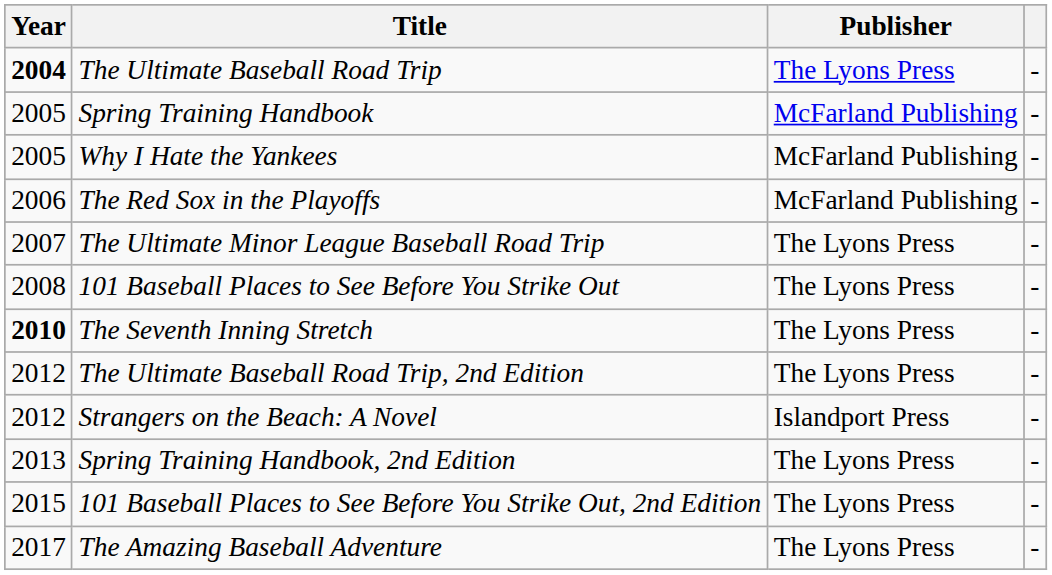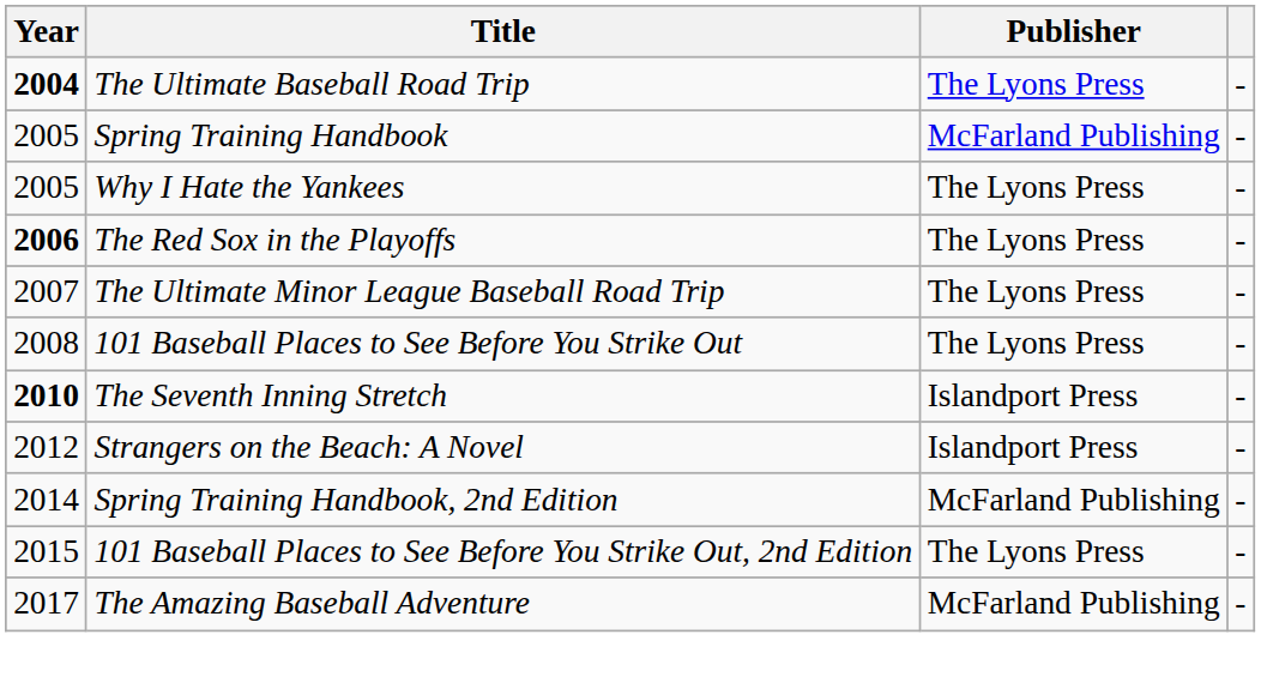 <table class="wikitable sortable">
 <tr>
 <th>Year</th>
 <th>Title</th>
 <th>Publisher</th>
 <th></th>
 </tr>
 <tr>
 <td><strong>2004</strong></td>
 <td><em>The Ultimate Baseball Road Trip</em></td>
 <td><a href='#'>The Lyons Press</a></td>
 <td>-</td>
 </tr>
 <tr>
 <td>2005</td>
 <td><em>Spring Training Handbook</em></td>
 <td><a href='#'>McFarland Publishing</a></td>
 <td>-</td>
 </tr>
 <tr>
 <td>2005</td>
 <td><em>Why I Hate the Yankees</em></td>
-<td>McFarland Publishing</td>
+<td>The Lyons Press</td>
 <td>-</td>
 </tr>
 <tr>
-<td>2006</td>
+<td><strong>2006</strong></td>
 <td><em>The Red Sox in the Playoffs</em></td>
-<td>McFarland Publishing</td>
+<td>The Lyons Press</td>
 <td>-</td>
 </tr>
 <tr>
 <td>2007</td>
 <td><em>The Ultimate Minor League Baseball Road Trip</em></td>
 <td>The Lyons Press</td>
 <td>-</td>
 </tr>
 <tr>
 <td>2008</td>
 <td><em>101 Baseball Places to See Before You Strike Out</em></td>
 <td>The Lyons Press</td>
 <td>-</td>
 </tr>
 <tr>
 <td><strong>2010</strong></td>
 <td><em>The Seventh Inning Stretch</em></td>
-<td>The Lyons Press</td>
-<td>-</td>
-</tr>
-<tr>
-<td>2012</td>
-<td><em>The Ultimate Baseball Road Trip, 2nd Edition</em></td>
-<td>The Lyons Press</td>
+<td>Islandport Press</td>
 <td>-</td>
 </tr>
 <tr>
 <td>2012</td>
 <td><em>Strangers on the Beach: A Novel</em></td>
 <td>Islandport Press</td>
 <td>-</td>
 </tr>
 <tr>
-<td>2013</td>
+<td>2014</td>
 <td><em>Spring Training Handbook, 2nd Edition</em></td>
-<td>The Lyons Press</td>
+<td>McFarland Publishing</td>
 <td>-</td>
 </tr>
 <tr>
 <td>2015</td>
 <td><em>101 Baseball Places to See Before You Strike Out, 2nd Edition</em></td>
 <td>The Lyons Press</td>
 <td>-</td>
 </tr>
 <tr>
 <td>2017</td>
 <td><em>The Amazing Baseball Adventure</em></td>
-<td>The Lyons Press</td>
+<td>McFarland Publishing</td>
 <td>-</td>
 </tr>
 </table>
